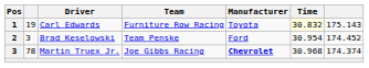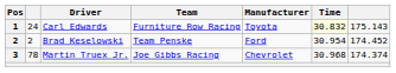 <table class="wikitable" style="font-size:95%">
 <tr>
 <th>Pos</th>
 <th></th>
 <th>Driver</th>
 <th>Team</th>
 <th>Manufacturer</th>
 <th>Time</th>
 <th></th>
 </tr>
 <tr>
 <th>1</th>
-<td>19</td>
+<td>24</td>
 <td><a href='#'>Carl Edwards</a></td>
 <td><a href='#'>Furniture Row Racing</a></td>
 <td><a href='#'>Toyota</a></td>
 <td style="background: lightyellow;">30.832</td>
 <td>175.143</td>
 </tr>
 <tr>
 <th>2</th>
-<td>3</td>
+<td>2</td>
 <td><a href='#'>Brad Keselowski</a></td>
 <td><a href='#'>Team Penske</a></td>
 <td><a href='#'>Ford</a></td>
 <td>30.954</td>
 <td>174.452</td>
 </tr>
 <tr>
 <th>3</th>
 <td>78</td>
 <td><a href='#'>Martin Truex Jr.</a></td>
 <td><a href='#'>Joe Gibbs Racing</a></td>
-<td><strong><a href='#'>Chevrolet</a></strong></td>
+<td><a href='#'>Chevrolet</a></td>
 <td>30.968</td>
 <td>174.374</td>
 </tr>
 <tr>
 <th colspan="7"></th>
 </tr>
 </table>
